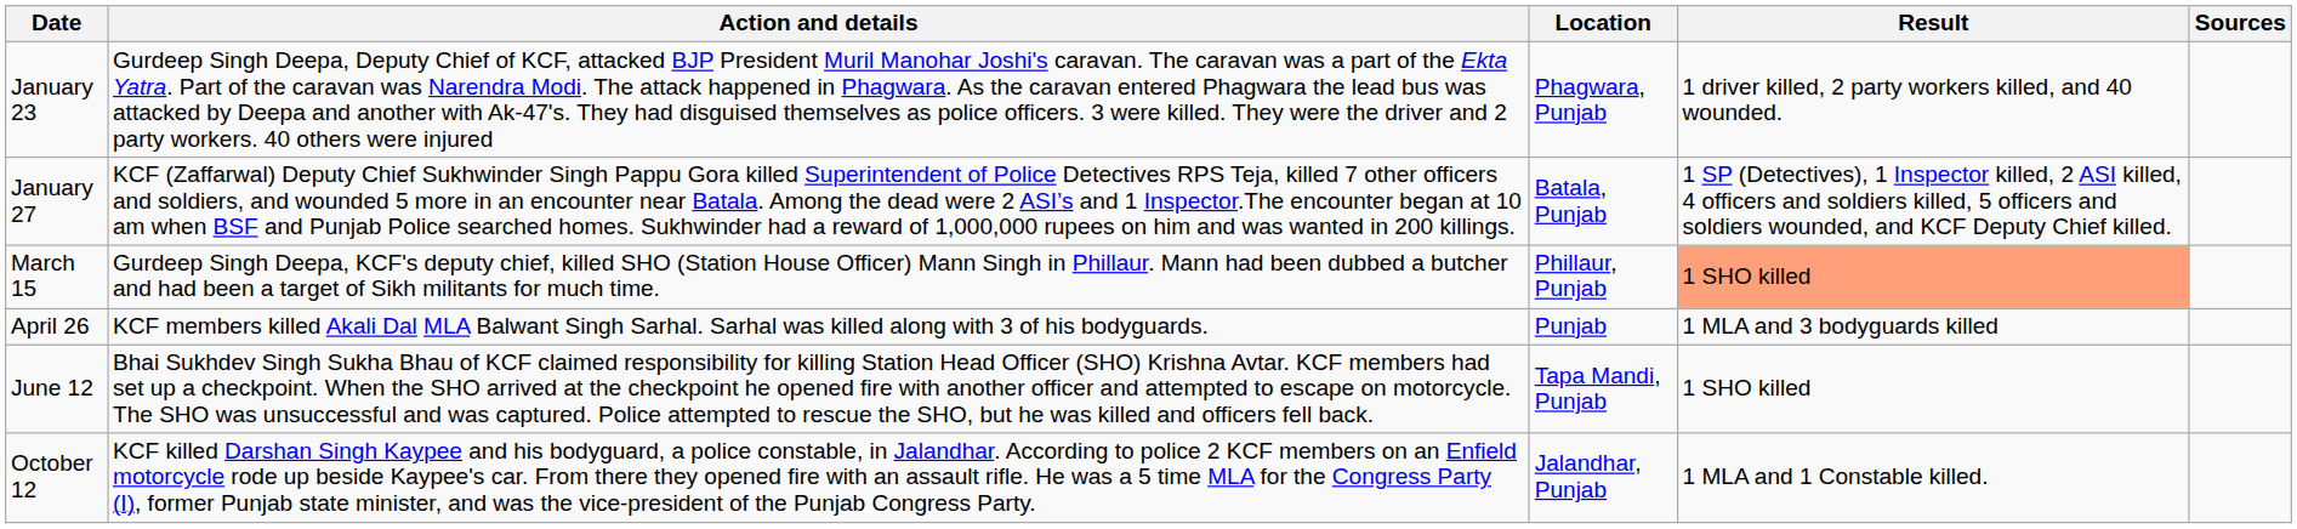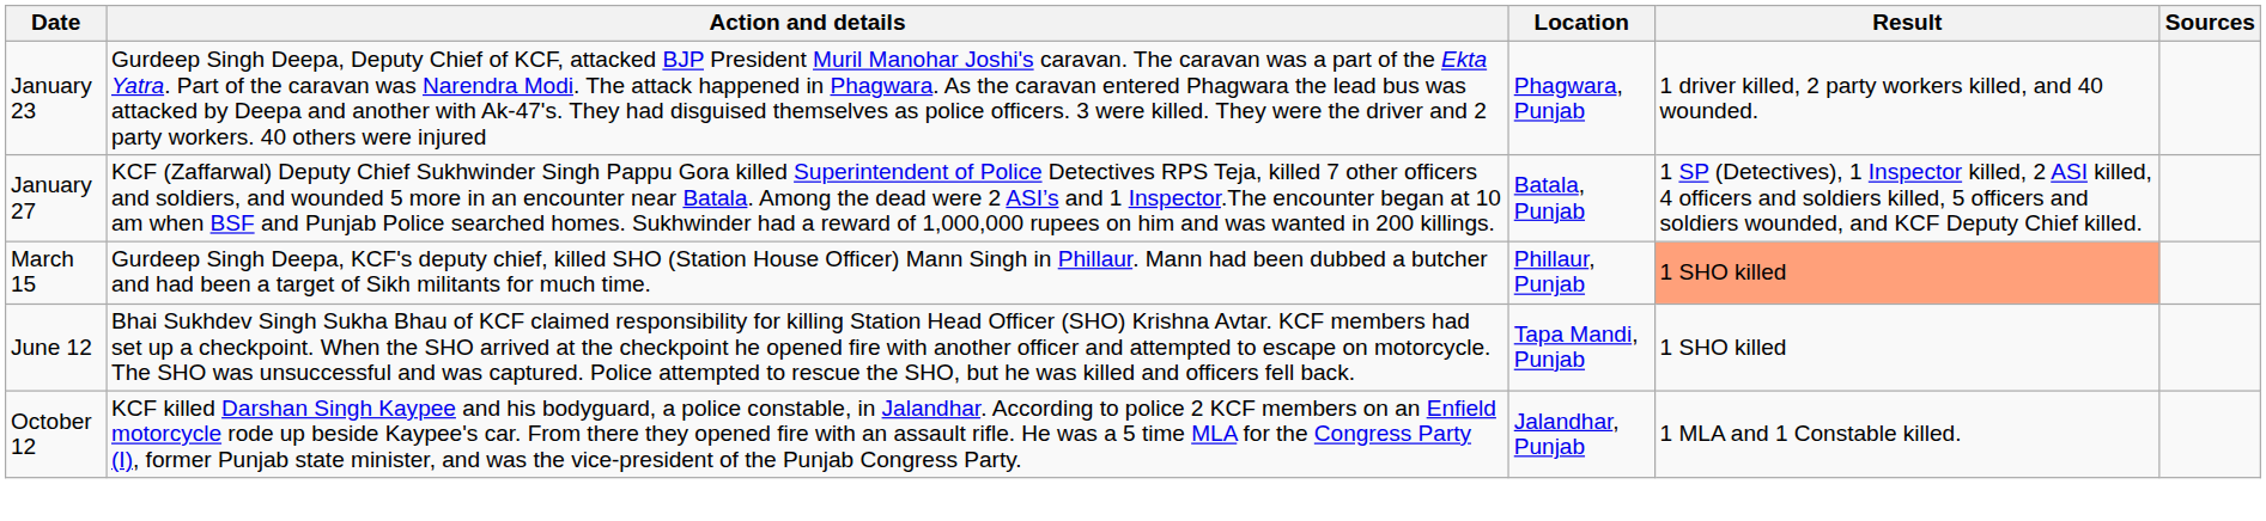 <table class="wikitable" style="width:100%;">
 <tr>
 <th>Date</th>
 <th>Action and details</th>
 <th>Location</th>
 <th>Result</th>
 <th>Sources</th>
 </tr>
 <tr>
 <td>January 23</td>
 <td>Gurdeep Singh Deepa, Deputy Chief of KCF, attacked <a href='#'>BJP</a> President <a href='#'>Muril Manohar Joshi's</a> caravan. The caravan was a part of the <em><a href='#'>Ekta Yatra</a></em>. Part of the caravan was <a href='#'>Narendra Modi</a>. The attack happened in <a href='#'>Phagwara</a>. As the caravan entered Phagwara the lead bus was attacked by Deepa and another with Ak-47's. They had disguised themselves as police officers. 3 were killed. They were the driver and 2 party workers. 40 others were injured</td>
 <td><a href='#'>Phagwara</a>, <a href='#'>Punjab</a></td>
 <td>1 driver killed, 2 party workers killed, and 40 wounded.</td>
 <td></td>
 </tr>
 <tr>
 <td>January 27</td>
 <td>KCF (Zaffarwal) Deputy Chief Sukhwinder Singh Pappu Gora killed <a href='#'>Superintendent of Police</a> Detectives RPS Teja, killed 7 other officers and soldiers, and wounded 5 more in an encounter near <a href='#'>Batala</a>. Among the dead were 2 <a href='#'>ASI’s</a> and 1 <a href='#'>Inspector</a>.The encounter began at 10 am when <a href='#'>BSF</a> and Punjab Police searched homes. Sukhwinder had a reward of 1,000,000 rupees on him and was wanted in 200 killings.</td>
 <td><a href='#'>Batala</a>, <a href='#'>Punjab</a></td>
 <td>1 <a href='#'>SP</a> (Detectives), 1 <a href='#'>Inspector</a> killed, 2 <a href='#'>ASI</a> killed, 4 officers and soldiers killed, 5 officers and soldiers wounded, and KCF Deputy Chief killed.</td>
 <td></td>
 </tr>
 <tr>
 <td>March 15</td>
 <td>Gurdeep Singh Deepa, KCF's deputy chief, killed SHO (Station House Officer) Mann Singh in <a href='#'>Phillaur</a>. Mann had been dubbed a butcher and had been a target of Sikh militants for much time.</td>
 <td><a href='#'>Phillaur</a>, <a href='#'>Punjab</a></td>
 <td style="background: lightsalmon;">1 SHO killed</td>
 <td></td>
 </tr>
 <tr>
-<td>April 26</td>
-<td>KCF members killed <a href='#'>Akali Dal</a> <a href='#'>MLA</a> Balwant Singh Sarhal. Sarhal was killed along with 3 of his bodyguards.</td>
-<td><a href='#'>Punjab</a></td>
-<td>1 MLA and 3 bodyguards killed</td>
-<td></td>
-</tr>
-<tr>
 <td>June 12</td>
 <td>Bhai Sukhdev Singh Sukha Bhau of KCF claimed responsibility for killing Station Head Officer (SHO) Krishna Avtar. KCF members had set up a checkpoint. When the SHO arrived at the checkpoint he opened fire with another officer and attempted to escape on motorcycle. The SHO was unsuccessful and was captured. Police attempted to rescue the SHO, but he was killed and officers fell back.</td>
 <td><a href='#'>Tapa Mandi</a>, <a href='#'>Punjab</a></td>
 <td>1 SHO killed</td>
 <td></td>
 </tr>
 <tr>
 <td>October 12</td>
 <td>KCF killed <a href='#'>Darshan Singh Kaypee</a> and his bodyguard, a police constable, in <a href='#'>Jalandhar</a>. According to police 2 KCF members on an <a href='#'>Enfield motorcycle</a> rode up beside Kaypee's car. From there they opened fire with an assault rifle. He was a 5 time <a href='#'>MLA</a> for the <a href='#'>Congress Party (I)</a>, former Punjab state minister, and was the vice-president of the Punjab Congress Party.</td>
 <td><a href='#'>Jalandhar</a>, <a href='#'>Punjab</a></td>
 <td>1 MLA and 1 Constable killed.</td>
 <td></td>
 </tr>
 </table>
